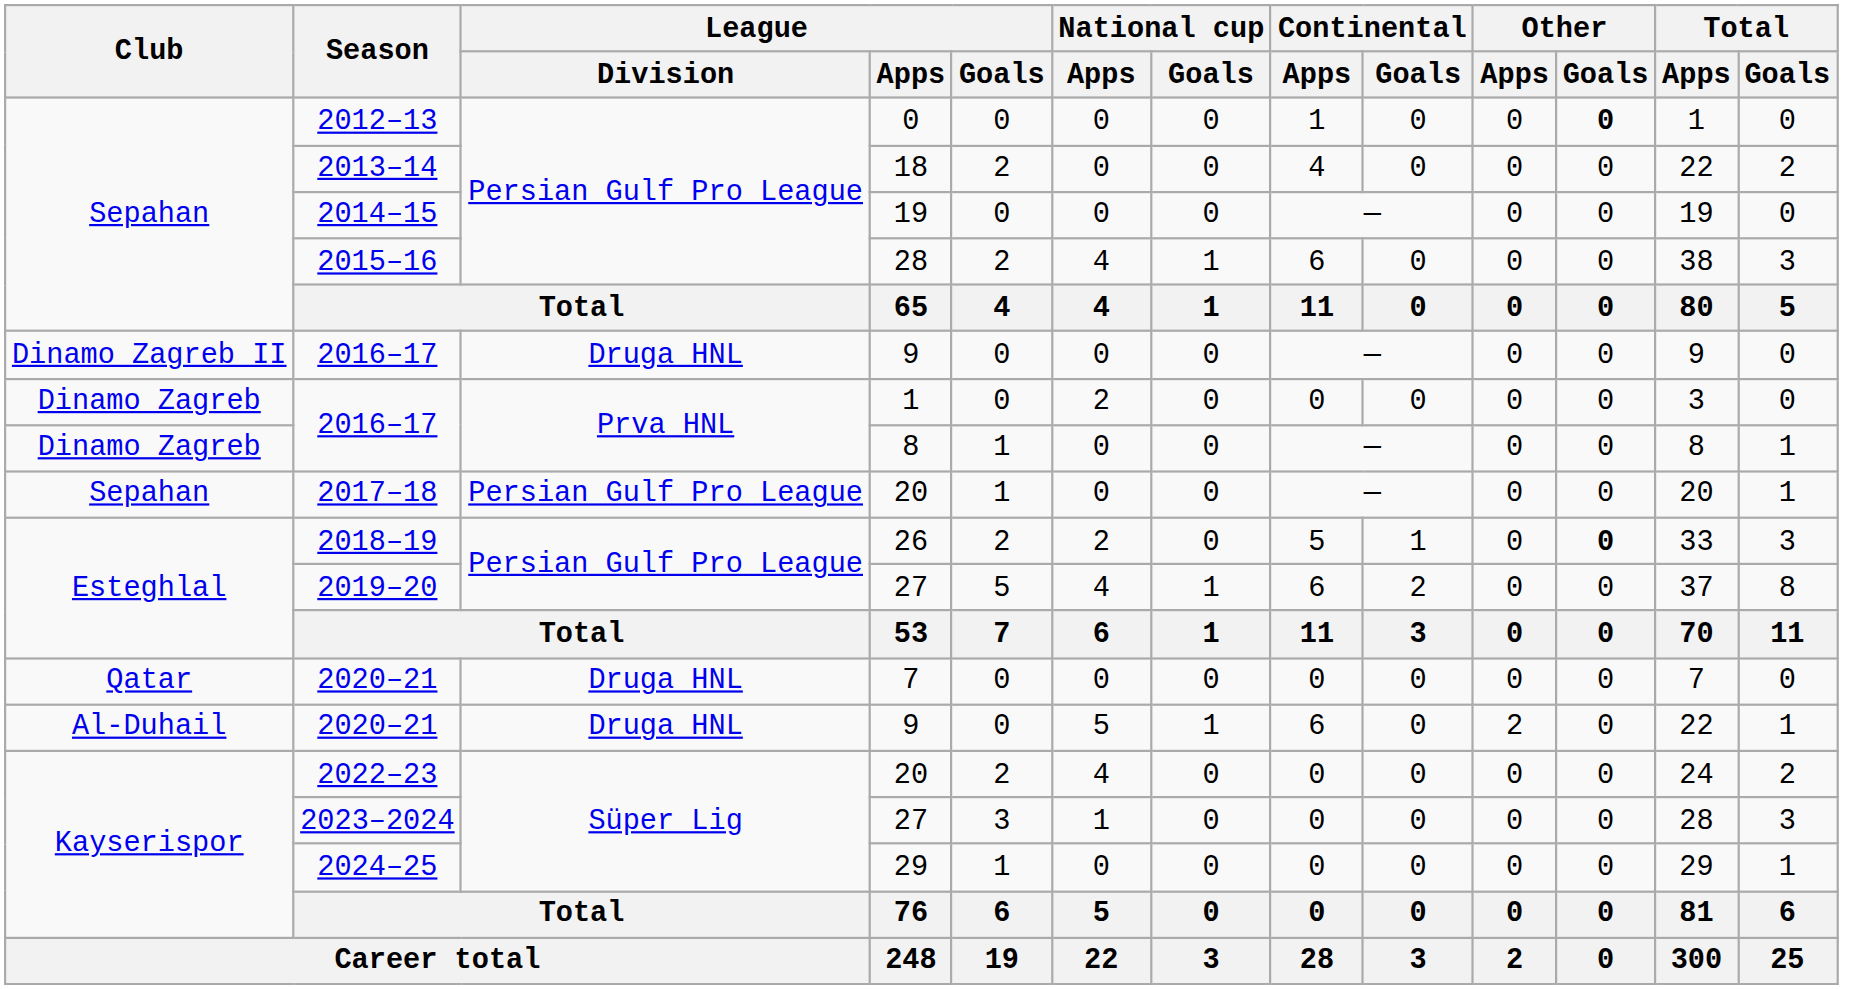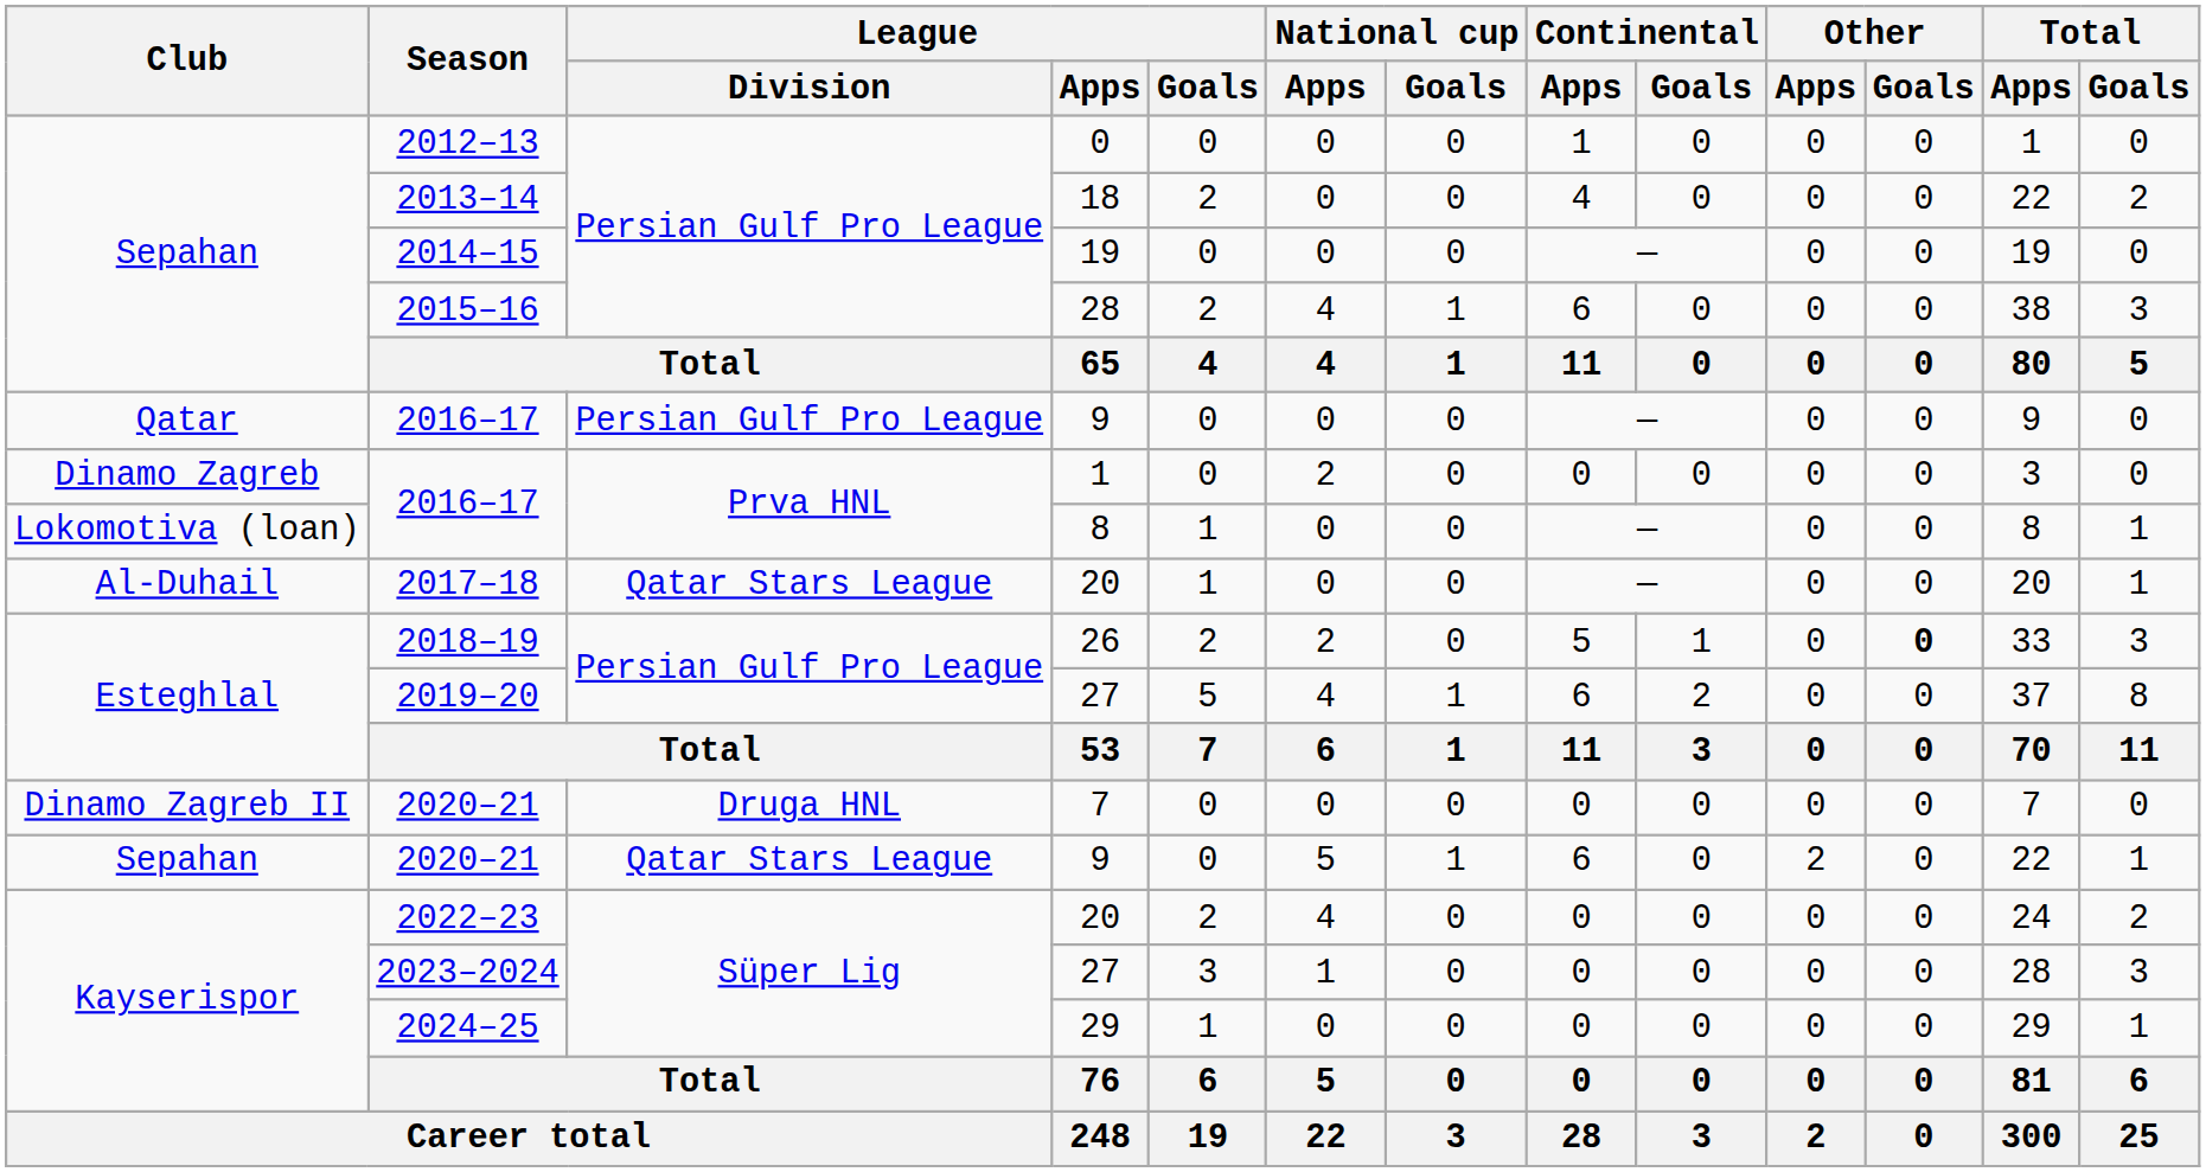 <table class="wikitable" style="text-align:center">
 <tr>
 <th rowspan="2">Club</th>
 <th rowspan="2">Season</th>
 <th colspan="3">League</th>
 <th colspan="2">National cup</th>
 <th colspan="2">Continental</th>
 <th colspan="2">Other</th>
 <th colspan="2">Total</th>
 </tr>
 <tr>
 <th>Division</th>
 <th>Apps</th>
 <th>Goals</th>
 <th>Apps</th>
 <th>Goals</th>
 <th>Apps</th>
 <th>Goals</th>
 <th>Apps</th>
 <th>Goals</th>
 <th>Apps</th>
 <th>Goals</th>
 </tr>
 <tr>
 <td rowspan="5"><a href='#'>Sepahan</a></td>
 <td><a href='#'>2012–13</a></td>
 <td rowspan="4"><a href='#'>Persian Gulf Pro League</a></td>
 <td>0</td>
 <td>0</td>
 <td>0</td>
 <td>0</td>
 <td>1</td>
 <td>0</td>
 <td>0</td>
-<td><strong>0</strong></td>
+<td>0</td>
 <td>1</td>
 <td>0</td>
 </tr>
 <tr>
 <td><a href='#'>2013–14</a></td>
 <td>18</td>
 <td>2</td>
 <td>0</td>
 <td>0</td>
 <td>4</td>
 <td>0</td>
 <td>0</td>
 <td>0</td>
 <td>22</td>
 <td>2</td>
 </tr>
 <tr>
 <td><a href='#'>2014–15</a></td>
 <td>19</td>
 <td>0</td>
 <td>0</td>
 <td>0</td>
 <td colspan="2">—</td>
 <td>0</td>
 <td>0</td>
 <td>19</td>
 <td>0</td>
 </tr>
 <tr>
 <td><a href='#'>2015–16</a></td>
 <td>28</td>
 <td>2</td>
 <td>4</td>
 <td>1</td>
 <td>6</td>
 <td>0</td>
 <td>0</td>
 <td>0</td>
 <td>38</td>
 <td>3</td>
 </tr>
 <tr>
 <th colspan="2">Total</th>
 <th>65</th>
 <th>4</th>
 <th>4</th>
 <th>1</th>
 <th>11</th>
 <th>0</th>
 <th>0</th>
 <th>0</th>
 <th>80</th>
 <th>5</th>
 </tr>
 <tr>
-<td><a href='#'>Dinamo Zagreb II</a></td>
+<td><a href='#'>Qatar</a></td>
 <td><a href='#'>2016–17</a></td>
-<td><a href='#'>Druga HNL</a></td>
+<td><a href='#'>Persian Gulf Pro League</a></td>
 <td>9</td>
 <td>0</td>
 <td>0</td>
 <td>0</td>
 <td colspan="2">—</td>
 <td>0</td>
 <td>0</td>
 <td>9</td>
 <td>0</td>
 </tr>
 <tr>
 <td><a href='#'>Dinamo Zagreb</a></td>
 <td rowspan="2"><a href='#'>2016–17</a></td>
 <td rowspan="2"><a href='#'>Prva HNL</a></td>
 <td>1</td>
 <td>0</td>
 <td>2</td>
 <td>0</td>
 <td>0</td>
 <td>0</td>
 <td>0</td>
 <td>0</td>
 <td>3</td>
 <td>0</td>
 </tr>
 <tr>
-<td><a href='#'>Dinamo Zagreb</a></td>
+<td><a href='#'>Lokomotiva</a> (loan)</td>
 <td>8</td>
 <td>1</td>
 <td>0</td>
 <td>0</td>
 <td colspan="2">—</td>
 <td>0</td>
 <td>0</td>
 <td>8</td>
 <td>1</td>
 </tr>
 <tr>
-<td><a href='#'>Sepahan</a></td>
+<td><a href='#'>Al-Duhail</a></td>
 <td><a href='#'>2017–18</a></td>
-<td><a href='#'>Persian Gulf Pro League</a></td>
+<td><a href='#'>Qatar Stars League</a></td>
 <td>20</td>
 <td>1</td>
 <td>0</td>
 <td>0</td>
 <td colspan="2">—</td>
 <td>0</td>
 <td>0</td>
 <td>20</td>
 <td>1</td>
 </tr>
 <tr>
 <td rowspan="3"><a href='#'>Esteghlal</a></td>
 <td><a href='#'>2018–19</a></td>
 <td rowspan="2"><a href='#'>Persian Gulf Pro League</a></td>
 <td>26</td>
 <td>2</td>
 <td>2</td>
 <td>0</td>
 <td>5</td>
 <td>1</td>
 <td>0</td>
 <td><strong>0</strong></td>
 <td>33</td>
 <td>3</td>
 </tr>
 <tr>
 <td><a href='#'>2019–20</a></td>
 <td>27</td>
 <td>5</td>
 <td>4</td>
 <td>1</td>
 <td>6</td>
 <td>2</td>
 <td>0</td>
 <td>0</td>
 <td>37</td>
 <td>8</td>
 </tr>
 <tr>
 <th colspan=2>Total</th>
 <th>53</th>
 <th>7</th>
 <th>6</th>
 <th>1</th>
 <th>11</th>
 <th>3</th>
 <th>0</th>
 <th>0</th>
 <th>70</th>
 <th>11</th>
 </tr>
 <tr>
-<td><a href='#'>Qatar</a></td>
+<td><a href='#'>Dinamo Zagreb II</a></td>
 <td><a href='#'>2020–21</a></td>
 <td><a href='#'>Druga HNL</a></td>
 <td>7</td>
 <td>0</td>
 <td>0</td>
 <td>0</td>
 <td>0</td>
 <td>0</td>
 <td>0</td>
 <td>0</td>
 <td>7</td>
 <td>0</td>
 </tr>
 <tr>
-<td><a href='#'>Al-Duhail</a></td>
+<td><a href='#'>Sepahan</a></td>
 <td><a href='#'>2020–21</a></td>
-<td><a href='#'>Druga HNL</a></td>
+<td><a href='#'>Qatar Stars League</a></td>
 <td>9</td>
 <td>0</td>
 <td>5</td>
 <td>1</td>
 <td>6</td>
 <td>0</td>
 <td>2</td>
 <td>0</td>
 <td>22</td>
 <td>1</td>
 </tr>
 <tr>
 <td rowspan="4"><a href='#'>Kayserispor</a></td>
 <td><a href='#'>2022–23</a></td>
 <td rowspan="3"><a href='#'>Süper Lig</a></td>
 <td>20</td>
 <td>2</td>
 <td>4</td>
 <td>0</td>
 <td>0</td>
 <td>0</td>
 <td>0</td>
 <td>0</td>
 <td>24</td>
 <td>2</td>
 </tr>
 <tr>
 <td><a href='#'>2023–2024</a></td>
 <td>27</td>
 <td>3</td>
 <td>1</td>
 <td>0</td>
 <td>0</td>
 <td>0</td>
 <td>0</td>
 <td>0</td>
 <td>28</td>
 <td>3</td>
 </tr>
 <tr>
 <td><a href='#'>2024–25</a></td>
 <td>29</td>
 <td>1</td>
 <td>0</td>
 <td>0</td>
 <td>0</td>
 <td>0</td>
 <td>0</td>
 <td>0</td>
 <td>29</td>
 <td>1</td>
 </tr>
 <tr>
 <th colspan=2>Total</th>
 <th>76</th>
 <th>6</th>
 <th>5</th>
 <th>0</th>
 <th>0</th>
 <th>0</th>
 <th>0</th>
 <th>0</th>
 <th>81</th>
 <th>6</th>
 </tr>
 <tr>
 <th colspan="3">Career total</th>
 <th>248</th>
 <th>19</th>
 <th>22</th>
 <th>3</th>
 <th>28</th>
 <th>3</th>
 <th>2</th>
 <th>0</th>
 <th>300</th>
 <th>25</th>
 </tr>
 </table>
